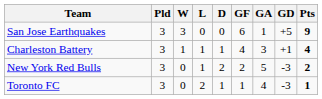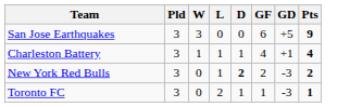 <table class="wikitable" style="text-align: center;">
 <tr>
 <th width="200">Team</th>
 <th width="20">Pld</th>
 <th width="20">W</th>
 <th width="20">L</th>
 <th width="20">D</th>
 <th width="20">GF</th>
-<th width="20">GA</th>
 <th width="20">GD</th>
 <th width="20">Pts</th>
 </tr>
 <tr>
 <td style="text-align:left;"><a href='#'>San Jose Earthquakes</a></td>
 <td>3</td>
 <td>3</td>
 <td>0</td>
 <td>0</td>
 <td>6</td>
-<td>1</td>
 <td>+5</td>
 <td><strong>9</strong></td>
 </tr>
 <tr>
 <td style="text-align:left;"><a href='#'>Charleston Battery</a></td>
 <td>3</td>
 <td>1</td>
 <td>1</td>
 <td>1</td>
 <td>4</td>
-<td>3</td>
 <td>+1</td>
 <td><strong>4</strong></td>
 </tr>
 <tr>
 <td style="text-align:left;"><a href='#'>New York Red Bulls</a></td>
 <td>3</td>
 <td>0</td>
 <td>1</td>
+<td><strong>2</strong></td>
 <td>2</td>
-<td>2</td>
-<td>5</td>
 <td>-3</td>
 <td><strong>2</strong></td>
 </tr>
 <tr>
 <td style="text-align:left;"><a href='#'>Toronto FC</a></td>
 <td>3</td>
 <td>0</td>
 <td>2</td>
 <td>1</td>
 <td>1</td>
-<td>4</td>
 <td>-3</td>
 <td><strong>1</strong></td>
 </tr>
 </table>
